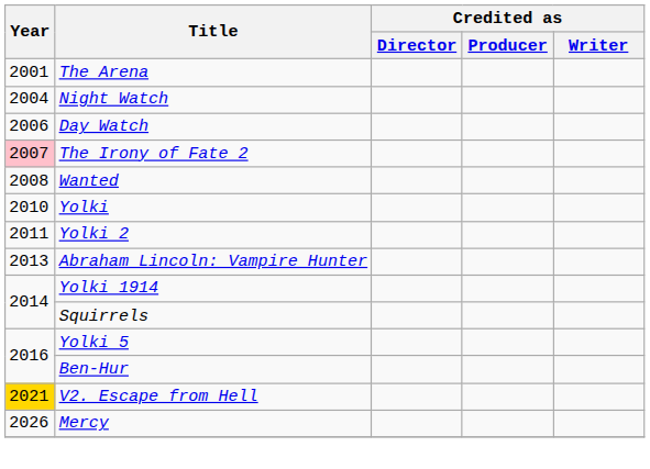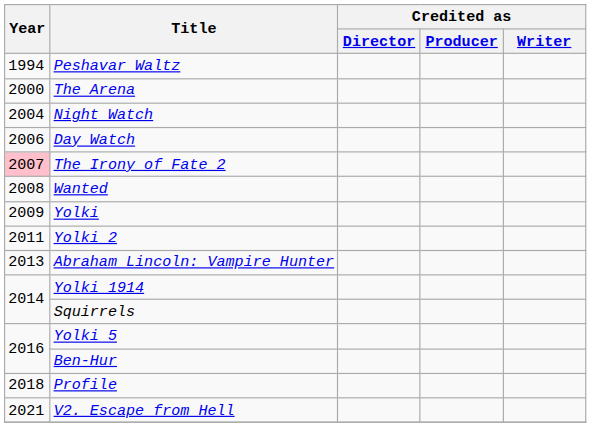 <table class="wikitable">
 <tr>
 <th rowspan="2" style="width:33px;">Year</th>
 <th rowspan="2">Title</th>
 <th colspan="3">Credited as</th>
 </tr>
 <tr>
 <th width=65><a href='#'>Director</a></th>
 <th width=65><a href='#'>Producer</a></th>
 <th width=65><a href='#'>Writer</a></th>
 </tr>
 <tr>
-<td>2001</td>
+<td>1994</td>
+<td><em><a href='#'>Peshavar Waltz</a></em></td>
+<td></td>
+<td></td>
+<td></td>
+</tr>
+<tr>
+<td>2000</td>
 <td><em><a href='#'>The Arena</a></em></td>
 <td></td>
 <td></td>
 <td></td>
 </tr>
 <tr>
 <td>2004</td>
 <td><em><a href='#'>Night Watch</a></em></td>
 <td></td>
 <td></td>
 <td></td>
 </tr>
 <tr>
 <td>2006</td>
 <td><em><a href='#'>Day Watch</a></em></td>
 <td></td>
 <td></td>
 <td></td>
 </tr>
 <tr>
 <td style="background: pink;">2007</td>
 <td><em><a href='#'>The Irony of Fate 2</a></em></td>
 <td></td>
 <td></td>
 <td></td>
 </tr>
 <tr>
 <td>2008</td>
 <td><em><a href='#'>Wanted</a></em></td>
 <td></td>
 <td></td>
 <td></td>
 </tr>
 <tr>
-<td>2010</td>
+<td>2009</td>
 <td><em><a href='#'>Yolki</a></em></td>
 <td></td>
 <td></td>
 <td></td>
 </tr>
 <tr>
 <td>2011</td>
 <td><em><a href='#'>Yolki 2</a></em></td>
 <td></td>
 <td></td>
 <td></td>
 </tr>
 <tr>
 <td>2013</td>
 <td><em><a href='#'>Abraham Lincoln: Vampire Hunter</a></em></td>
 <td></td>
 <td></td>
 <td></td>
 </tr>
 <tr>
 <td rowspan=2>2014</td>
 <td><em><a href='#'>Yolki 1914</a></em></td>
 <td></td>
 <td></td>
 <td></td>
 </tr>
 <tr>
 <td><em>Squirrels</em></td>
 <td></td>
 <td></td>
 <td></td>
 </tr>
 <tr>
 <td rowspan=2>2016</td>
 <td><em><a href='#'>Yolki 5</a></em></td>
 <td></td>
 <td></td>
 <td></td>
 </tr>
 <tr>
 <td><em><a href='#'>Ben-Hur</a></em></td>
 <td></td>
 <td></td>
 <td></td>
 </tr>
 <tr>
-<td style="background: gold;">2021</td>
-<td><em><a href='#'>V2. Escape from Hell</a></em></td>
+<td>2018</td>
+<td><em><a href='#'>Profile</a></em></td>
 <td></td>
 <td></td>
 <td></td>
 </tr>
 <tr>
-<td>2026</td>
-<td><em><a href='#'>Mercy</a></em></td>
+<td>2021</td>
+<td><em><a href='#'>V2. Escape from Hell</a></em></td>
 <td></td>
 <td></td>
 <td></td>
 </tr>
 <tr>
 </tr>
 </table>
